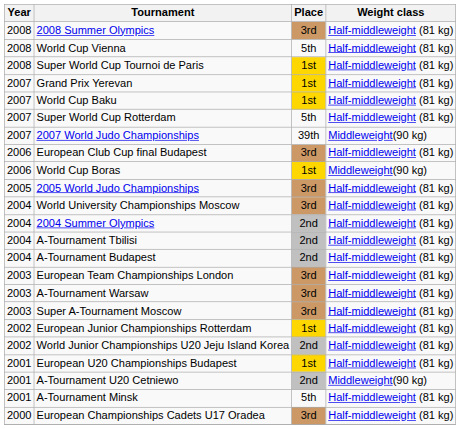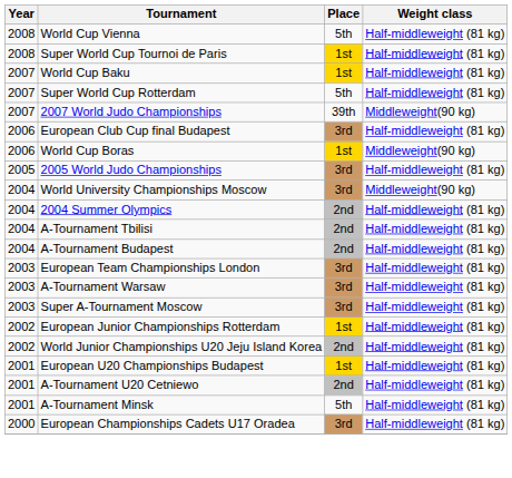 <table class=wikitable>
 <tr>
 <th>Year</th>
 <th>Tournament</th>
 <th>Place</th>
 <th>Weight class</th>
-</tr>
-<tr>
-<td>2008</td>
-<td><a href='#'>2008 Summer Olympics</a></td>
-<td bgcolor="cc9966" align="center">3rd</td>
-<td><a href='#'>Half-middleweight</a> (81 kg)</td>
 </tr>
 <tr>
 <td>2008</td>
 <td>World Cup Vienna</td>
 <td align="center">5th</td>
 <td><a href='#'>Half-middleweight</a> (81 kg)</td>
 </tr>
 <tr>
 <td>2008</td>
 <td>Super World Cup Tournoi de Paris</td>
-<td bgcolor="gold" align="center">1st</td>
-<td><a href='#'>Half-middleweight</a> (81 kg)</td>
-</tr>
-<tr>
-<td>2007</td>
-<td>Grand Prix Yerevan</td>
 <td bgcolor="gold" align="center">1st</td>
 <td><a href='#'>Half-middleweight</a> (81 kg)</td>
 </tr>
 <tr>
 <td>2007</td>
 <td>World Cup Baku</td>
 <td bgcolor="gold" align="center">1st</td>
 <td><a href='#'>Half-middleweight</a> (81 kg)</td>
 </tr>
 <tr>
 <td>2007</td>
 <td>Super World Cup Rotterdam</td>
 <td align="center">5th</td>
 <td><a href='#'>Half-middleweight</a> (81 kg)</td>
 </tr>
 <tr>
 <td>2007</td>
 <td><a href='#'>2007 World Judo Championships</a></td>
 <td align="center">39th</td>
 <td><a href='#'>Middleweight</a>(90 kg)</td>
 </tr>
 <tr>
 <td>2006</td>
 <td>European Club Cup final Budapest</td>
 <td bgcolor="cc9966" align="center">3rd</td>
 <td><a href='#'>Half-middleweight</a> (81 kg)</td>
 </tr>
 <tr>
 <td>2006</td>
 <td>World Cup Boras</td>
 <td bgcolor="gold" align="center">1st</td>
 <td><a href='#'>Middleweight</a>(90 kg)</td>
 </tr>
 <tr>
 <td>2005</td>
 <td><a href='#'>2005 World Judo Championships</a></td>
 <td bgcolor="cc9966" align="center">3rd</td>
 <td><a href='#'>Half-middleweight</a> (81 kg)</td>
 </tr>
 <tr>
 <td>2004</td>
 <td>World University Championships Moscow</td>
 <td bgcolor="cc9966" align="center">3rd</td>
-<td><a href='#'>Half-middleweight</a> (81 kg)</td>
+<td><a href='#'>Middleweight</a>(90 kg)</td>
 </tr>
 <tr>
 <td>2004</td>
 <td><a href='#'>2004 Summer Olympics</a></td>
 <td bgcolor="silver" align="center">2nd</td>
 <td><a href='#'>Half-middleweight</a> (81 kg)</td>
 </tr>
 <tr>
 <td>2004</td>
 <td>A-Tournament Tbilisi</td>
 <td bgcolor="silver" align="center">2nd</td>
 <td><a href='#'>Half-middleweight</a> (81 kg)</td>
 </tr>
 <tr>
 <td>2004</td>
 <td>A-Tournament Budapest</td>
 <td bgcolor="silver" align="center">2nd</td>
 <td><a href='#'>Half-middleweight</a> (81 kg)</td>
 </tr>
 <tr>
 <td>2003</td>
 <td>European Team Championships London</td>
 <td bgcolor="cc9966" align="center">3rd</td>
 <td><a href='#'>Half-middleweight</a> (81 kg)</td>
 </tr>
 <tr>
 <td>2003</td>
 <td>A-Tournament Warsaw</td>
 <td bgcolor="cc9966" align="center">3rd</td>
 <td><a href='#'>Half-middleweight</a> (81 kg)</td>
 </tr>
 <tr>
 <td>2003</td>
 <td>Super A-Tournament Moscow</td>
 <td bgcolor="cc9966" align="center">3rd</td>
 <td><a href='#'>Half-middleweight</a> (81 kg)</td>
 </tr>
 <tr>
 <td>2002</td>
 <td>European Junior Championships Rotterdam</td>
 <td bgcolor="gold" align="center">1st</td>
 <td><a href='#'>Half-middleweight</a> (81 kg)</td>
 </tr>
 <tr>
 <td>2002</td>
 <td>World Junior Championships U20 Jeju Island Korea</td>
 <td bgcolor="silver" align="center">2nd</td>
 <td><a href='#'>Half-middleweight</a> (81 kg)</td>
 </tr>
 <tr>
 <td>2001</td>
 <td>European U20 Championships Budapest</td>
 <td bgcolor="gold" align="center">1st</td>
 <td><a href='#'>Half-middleweight</a> (81 kg)</td>
 </tr>
 <tr>
 <td>2001</td>
 <td>A-Tournament U20 Cetniewo</td>
 <td bgcolor="silver" align="center">2nd</td>
-<td><a href='#'>Middleweight</a>(90 kg)</td>
+<td><a href='#'>Half-middleweight</a> (81 kg)</td>
 </tr>
 <tr>
 <td>2001</td>
 <td>A-Tournament Minsk</td>
 <td align="center">5th</td>
 <td><a href='#'>Half-middleweight</a> (81 kg)</td>
 </tr>
 <tr>
 <td>2000</td>
 <td>European Championships Cadets U17 Oradea</td>
 <td bgcolor="cc9966" align="center">3rd</td>
 <td><a href='#'>Half-middleweight</a> (81 kg)</td>
 </tr>
 <tr>
 </tr>
 </table>
